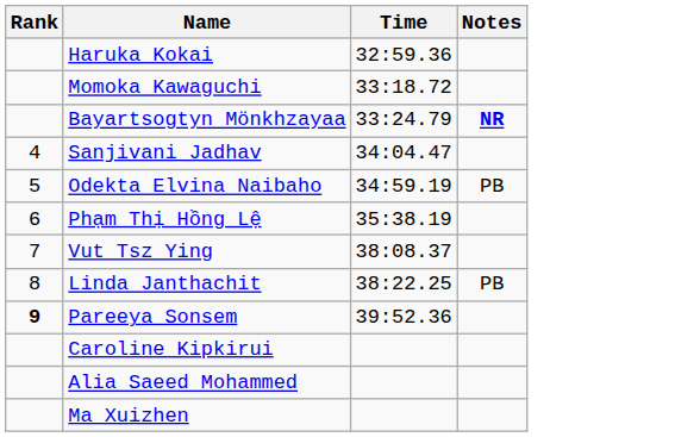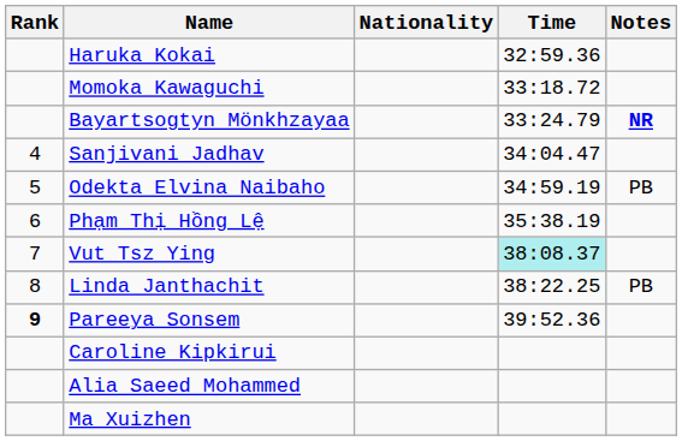 <table class="wikitable sortable" style="text-align:center">
 <tr>
 <th>Rank</th>
 <th>Name</th>
+<th>Nationality</th>
 <th>Time</th>
 <th>Notes</th>
 </tr>
 <tr>
 <td></td>
 <td align=left><a href='#'>Haruka Kokai</a></td>
+<td align=left></td>
 <td>32:59.36</td>
 <td></td>
 </tr>
 <tr>
 <td></td>
 <td align=left><a href='#'>Momoka Kawaguchi</a></td>
+<td align=left></td>
 <td>33:18.72</td>
 <td></td>
 </tr>
 <tr>
 <td></td>
 <td align=left><a href='#'>Bayartsogtyn Mönkhzayaa</a></td>
+<td align=left></td>
 <td>33:24.79</td>
 <td><strong><a href='#'>NR</a></strong></td>
 </tr>
 <tr>
 <td>4</td>
 <td align=left><a href='#'>Sanjivani Jadhav</a></td>
+<td align=left></td>
 <td>34:04.47</td>
 <td></td>
 </tr>
 <tr>
 <td>5</td>
 <td align=left><a href='#'>Odekta Elvina Naibaho</a></td>
+<td align=left></td>
 <td>34:59.19</td>
 <td>PB</td>
 </tr>
 <tr>
 <td>6</td>
 <td align=left><a href='#'>Phạm Thị Hồng Lệ</a></td>
+<td align=left></td>
 <td>35:38.19</td>
 <td></td>
 </tr>
 <tr>
 <td>7</td>
 <td align=left><a href='#'>Vut Tsz Ying</a></td>
-<td>38:08.37</td>
+<td align=left></td>
+<td style="background: paleturquoise;">38:08.37</td>
 <td></td>
 </tr>
 <tr>
 <td>8</td>
 <td align=left><a href='#'>Linda Janthachit</a></td>
+<td align=left></td>
 <td>38:22.25</td>
 <td>PB</td>
 </tr>
 <tr>
 <td><strong>9</strong></td>
 <td align=left><a href='#'>Pareeya Sonsem</a></td>
+<td align=left></td>
 <td>39:52.36</td>
 <td></td>
 </tr>
 <tr>
 <td></td>
 <td align=left><a href='#'>Caroline Kipkirui</a></td>
+<td align=left></td>
 <td></td>
 <td></td>
 </tr>
 <tr>
 <td></td>
 <td align=left><a href='#'>Alia Saeed Mohammed</a></td>
+<td align=left></td>
 <td></td>
 <td></td>
 </tr>
 <tr>
 <td></td>
 <td align=left><a href='#'>Ma Xuizhen</a></td>
+<td align=left></td>
 <td></td>
 <td></td>
 </tr>
 </table>
